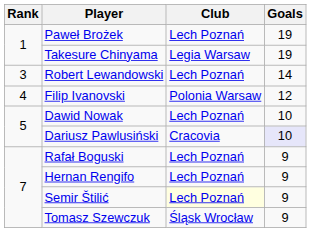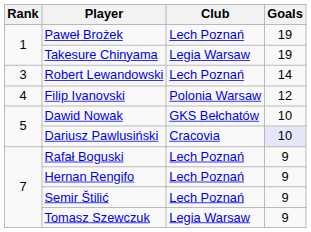 <table class="wikitable" style="text-align:center">
 <tr>
 <th>Rank</th>
 <th>Player</th>
 <th>Club</th>
 <th>Goals</th>
 </tr>
 <tr>
 <td rowspan="2">1</td>
 <td align="left"> <a href='#'>Paweł Brożek</a></td>
 <td align="left"><a href='#'>Lech Poznań</a></td>
 <td>19</td>
 </tr>
 <tr>
 <td align="left"> <a href='#'>Takesure Chinyama</a></td>
 <td align="left"><a href='#'>Legia Warsaw</a></td>
 <td>19</td>
 </tr>
 <tr>
 <td rowspan="1">3</td>
 <td align="left"> <a href='#'>Robert Lewandowski</a></td>
 <td align="left"><a href='#'>Lech Poznań</a></td>
 <td>14</td>
 </tr>
 <tr>
 <td rowspan="1">4</td>
 <td align="left"> <a href='#'>Filip Ivanovski</a></td>
 <td align="left"><a href='#'>Polonia Warsaw</a></td>
 <td>12</td>
 </tr>
 <tr>
 <td rowspan="2">5</td>
 <td align="left"> <a href='#'>Dawid Nowak</a></td>
-<td align="left"><a href='#'>Lech Poznań</a></td>
+<td align="left"><a href='#'>GKS Bełchatów</a></td>
 <td>10</td>
 </tr>
 <tr>
 <td align="left"> <a href='#'>Dariusz Pawlusiński</a></td>
 <td align="left"><a href='#'>Cracovia</a></td>
 <td style="background: lavender;">10</td>
 </tr>
 <tr>
 <td rowspan="4">7</td>
 <td align="left"> <a href='#'>Rafał Boguski</a></td>
 <td align="left"><a href='#'>Lech Poznań</a></td>
 <td>9</td>
 </tr>
 <tr>
 <td align="left"> <a href='#'>Hernan Rengifo</a></td>
 <td align="left"><a href='#'>Lech Poznań</a></td>
 <td>9</td>
 </tr>
 <tr>
 <td align="left"> <a href='#'>Semir Štilić</a></td>
-<td align="left" style="background: lightyellow;"><a href='#'>Lech Poznań</a></td>
+<td align="left"><a href='#'>Lech Poznań</a></td>
 <td>9</td>
 </tr>
 <tr>
 <td align="left"> <a href='#'>Tomasz Szewczuk</a></td>
-<td align="left"><a href='#'>Śląsk Wrocław</a></td>
+<td align="left"><a href='#'>Legia Warsaw</a></td>
 <td>9</td>
 </tr>
 </table>
